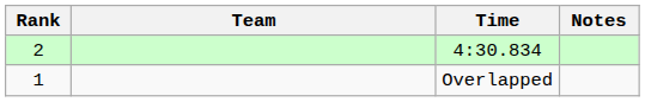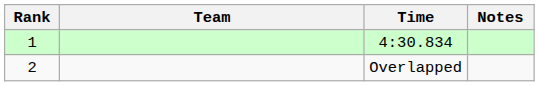 <table class=wikitable style="text-align:center">
 <tr>
 <th width=40>Rank</th>
 <th width=250>Team</th>
 <th width=80>Time</th>
 <th width=50>Notes</th>
 </tr>
 <tr bgcolor="ccffcc">
-<td>2</td>
+<td>1</td>
 <td align=left></td>
 <td>4:30.834</td>
 <td></td>
 </tr>
 <tr>
-<td>1</td>
+<td>2</td>
 <td align=left></td>
 <td>Overlapped</td>
 <td></td>
 </tr>
 </table>
